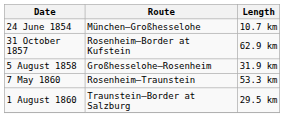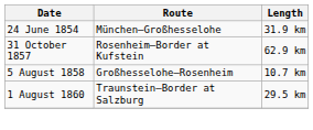 <table class="wikitable" width="400px">
 <tr>
 <th bgcolor="#EEEEEE">Date</th>
 <th bgcolor="#EEEEEE">Route</th>
 <th bgcolor="#EEEEEE">Length</th>
 </tr>
 <tr>
 <td>24 June 1854</td>
 <td>München–Großhesselohe</td>
-<td>10.7 km</td>
+<td>31.9 km</td>
 </tr>
 <tr>
 <td>31 October 1857</td>
 <td>Rosenheim–Border at Kufstein</td>
 <td>62.9 km</td>
 </tr>
 <tr>
 <td>5 August 1858</td>
 <td>Großhesselohe–Rosenheim</td>
-<td>31.9 km</td>
-</tr>
-<tr>
-<td>7 May 1860</td>
-<td>Rosenheim–Traunstein</td>
-<td>53.3 km</td>
+<td>10.7 km</td>
 </tr>
 <tr>
 <td>1 August 1860</td>
 <td>Traunstein–Border at Salzburg</td>
 <td>29.5 km</td>
 </tr>
 <tr>
 </tr>
 </table>
